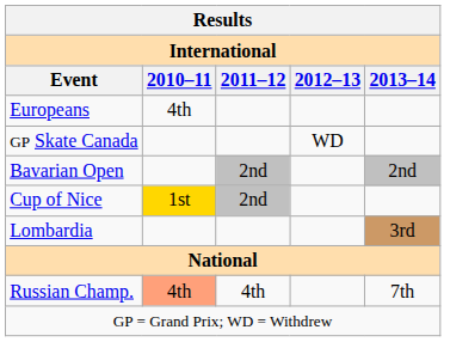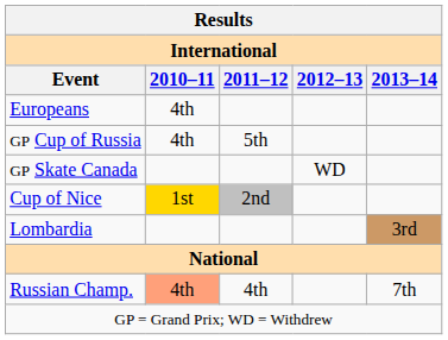 <table class="wikitable" style="text-align:center">
 <tr>
 <th colspan=5 align=center><strong>Results</strong></th>
 </tr>
 <tr>
 <th style="background-color: #ffdead; " colspan=5 align=center><strong>International</strong></th>
 </tr>
 <tr>
 <th>Event</th>
 <th><a href='#'>2010–11</a></th>
 <th><a href='#'>2011–12</a></th>
 <th><a href='#'>2012–13</a></th>
 <th><a href='#'>2013–14</a></th>
 </tr>
 <tr>
 <td align=left><a href='#'>Europeans</a></td>
 <td>4th</td>
 <td></td>
 <td></td>
 <td></td>
 </tr>
 <tr>
+<td align=left><small>GP</small> <a href='#'>Cup of Russia</a></td>
+<td>4th</td>
+<td>5th</td>
+<td></td>
+<td></td>
+</tr>
+<tr>
 <td align=left><small>GP</small> <a href='#'>Skate Canada</a></td>
 <td></td>
 <td></td>
 <td>WD</td>
 <td></td>
-</tr>
-<tr>
-<td align=left><a href='#'>Bavarian Open</a></td>
-<td></td>
-<td bgcolor=silver>2nd</td>
-<td></td>
-<td bgcolor=silver>2nd</td>
 </tr>
 <tr>
 <td align=left><a href='#'>Cup of Nice</a></td>
 <td bgcolor=gold>1st</td>
 <td bgcolor=silver>2nd</td>
 <td></td>
 <td></td>
 </tr>
 <tr>
 <td align=left><a href='#'>Lombardia</a></td>
 <td></td>
 <td></td>
 <td></td>
 <td bgcolor=cc9966>3rd</td>
 </tr>
 <tr>
 <th style="background-color: #ffdead; " colspan=5 align=center><strong>National</strong></th>
 </tr>
 <tr>
 <td align=left><a href='#'>Russian Champ.</a></td>
 <td style="background: lightsalmon;">4th</td>
 <td>4th</td>
 <td></td>
 <td>7th</td>
 </tr>
 <tr>
 <td colspan=5 align=center><small> GP = Grand Prix; WD = Withdrew </small></td>
 </tr>
 </table>
